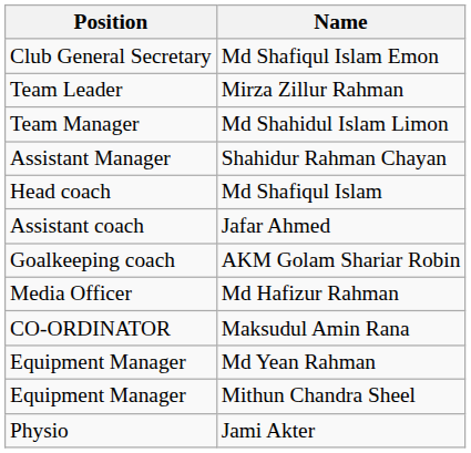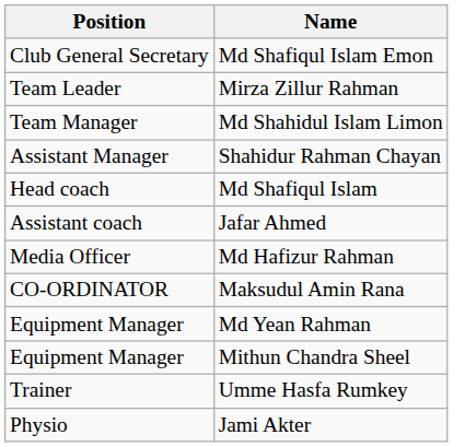 <table class="wikitable">
 <tr>
 <th>Position</th>
 <th>Name</th>
 </tr>
 <tr>
 <td>Club General Secretary</td>
 <td> Md Shafiqul Islam Emon</td>
 </tr>
 <tr>
 <td>Team Leader</td>
 <td> Mirza Zillur Rahman</td>
 </tr>
 <tr>
 <td>Team Manager</td>
 <td> Md Shahidul Islam Limon</td>
 </tr>
 <tr>
 <td>Assistant Manager</td>
 <td> Shahidur Rahman Chayan</td>
 </tr>
 <tr>
 <td>Head coach</td>
 <td> Md Shafiqul Islam</td>
 </tr>
 <tr>
 <td>Assistant coach</td>
 <td> Jafar Ahmed</td>
 </tr>
 <tr>
-<td>Goalkeeping coach</td>
-<td> AKM Golam Shariar Robin</td>
-</tr>
-<tr>
 <td>Media Officer</td>
 <td> Md Hafizur Rahman</td>
 </tr>
 <tr>
 <td>CO-ORDINATOR</td>
 <td> Maksudul Amin Rana</td>
 </tr>
 <tr>
 <td>Equipment Manager</td>
 <td> Md Yean Rahman</td>
 </tr>
 <tr>
 <td>Equipment Manager</td>
 <td> Mithun Chandra Sheel</td>
 </tr>
 <tr>
+<td>Trainer</td>
+<td> Umme Hasfa Rumkey</td>
+</tr>
+<tr>
 <td>Physio</td>
 <td> Jami Akter</td>
 </tr>
 </table>
